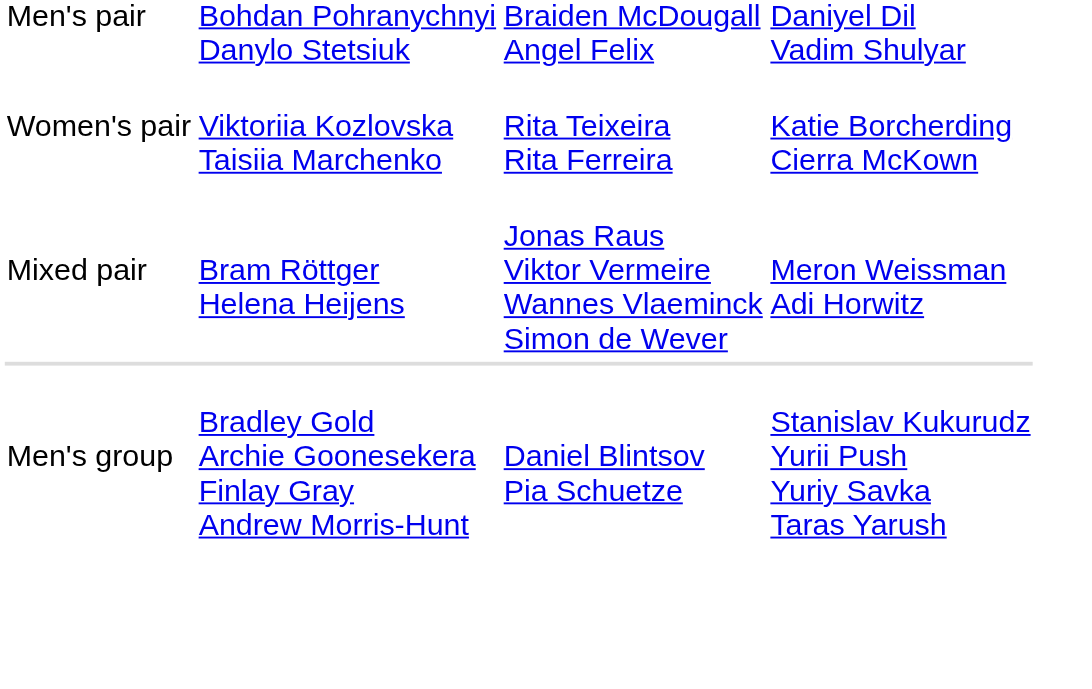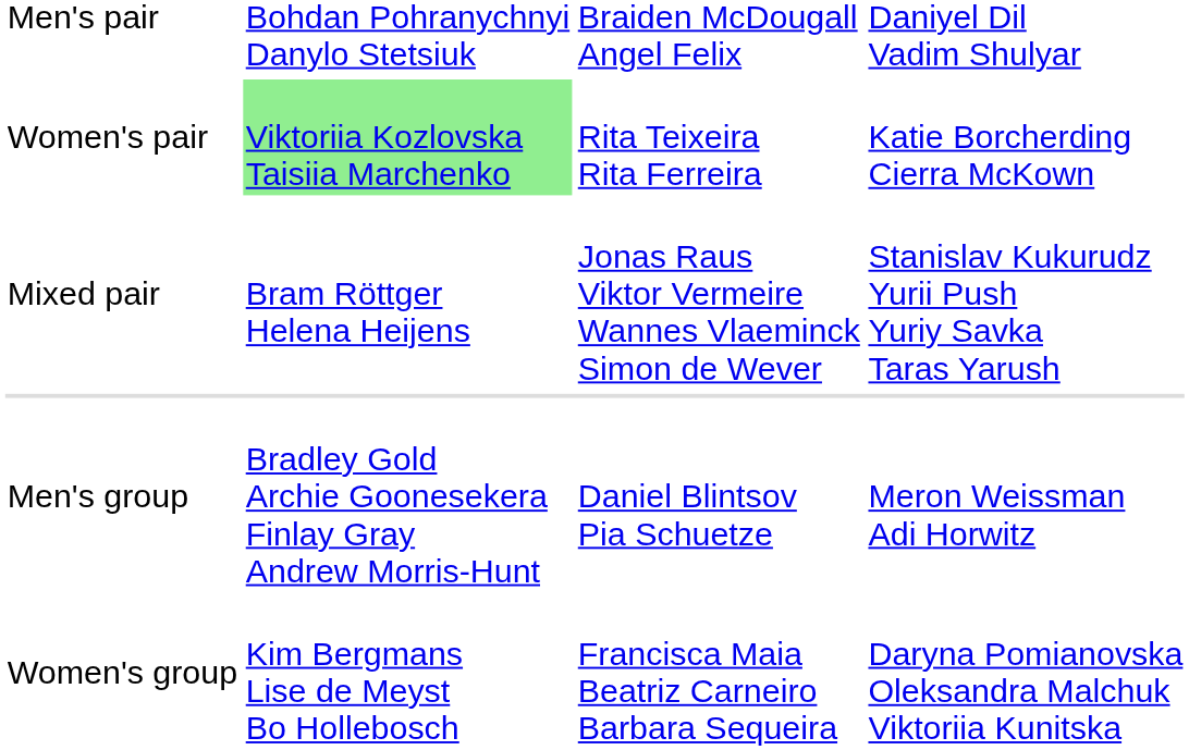 <table>
 <tr>
 <td>Men's pair</td>
 <td nowrap><br> <a href='#'>Bohdan Pohranychnyi</a> <br> <a href='#'>Danylo Stetsiuk</a></td>
 <td nowrap><br> <a href='#'>Braiden McDougall</a> <br> <a href='#'>Angel Felix</a></td>
 <td><br> <a href='#'>Daniyel Dil</a> <br> <a href='#'>Vadim Shulyar</a></td>
 </tr>
 <tr>
 <td>Women's pair</td>
-<td><br> <a href='#'>Viktoriia Kozlovska</a> <br> <a href='#'>Taisiia Marchenko</a></td>
+<td style="background: lightgreen;"><br> <a href='#'>Viktoriia Kozlovska</a> <br> <a href='#'>Taisiia Marchenko</a></td>
 <td><br> <a href='#'>Rita Teixeira</a> <br> <a href='#'>Rita Ferreira</a></td>
 <td><br> <a href='#'>Katie Borcherding</a> <br> <a href='#'>Cierra McKown</a></td>
 </tr>
 <tr>
 <td>Mixed pair</td>
 <td><br> <a href='#'>Bram Röttger</a> <br> <a href='#'>Helena Heijens</a></td>
 <td nowrap><br> <a href='#'>Jonas Raus</a> <br><a href='#'>Viktor Vermeire</a> <br> <a href='#'>Wannes Vlaeminck</a> <br> <a href='#'>Simon de Wever</a></td>
-<td><br> <a href='#'>Meron Weissman</a> <br> <a href='#'>Adi Horwitz</a></td>
+<td><br> <a href='#'>Stanislav Kukurudz</a> <br> <a href='#'>Yurii Push</a> <br> <a href='#'>Yuriy Savka</a> <br> <a href='#'>Taras Yarush</a></td>
 </tr>
 <tr bgcolor=#DDDDDD>
 <td colspan=4></td>
 </tr>
 <tr>
 <td>Men's group</td>
 <td><br> <a href='#'>Bradley Gold</a> <br> <a href='#'>Archie Goonesekera</a> <br> <a href='#'>Finlay Gray</a> <br> <a href='#'>Andrew Morris-Hunt</a></td>
 <td><br> <a href='#'>Daniel Blintsov</a> <br> <a href='#'>Pia Schuetze</a></td>
-<td><br> <a href='#'>Stanislav Kukurudz</a> <br> <a href='#'>Yurii Push</a> <br> <a href='#'>Yuriy Savka</a> <br> <a href='#'>Taras Yarush</a></td>
+<td><br> <a href='#'>Meron Weissman</a> <br> <a href='#'>Adi Horwitz</a></td>
+</tr>
+<tr>
+<td nowrap>Women's group</td>
+<td><br> <a href='#'>Kim Bergmans</a> <br> <a href='#'>Lise de Meyst</a> <br><a href='#'>Bo Hollebosch</a></td>
+<td><br> <a href='#'>Francisca Maia</a> <br> <a href='#'>Beatriz Carneiro</a> <br><a href='#'>Barbara Sequeira</a></td>
+<td><br> <a href='#'>Daryna Pomianovska</a> <br> <a href='#'>Oleksandra Malchuk</a> <br> <a href='#'>Viktoriia Kunitska</a></td>
 </tr>
 </table>
